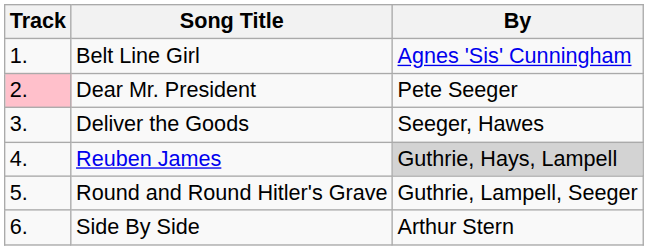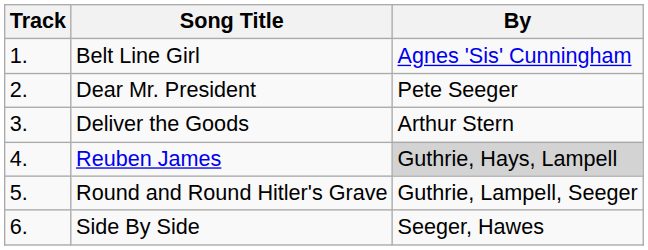 <table class="wikitable">
 <tr>
 <th>Track</th>
 <th>Song Title</th>
 <th>By</th>
 </tr>
 <tr>
 <td>1.</td>
 <td>Belt Line Girl</td>
 <td><a href='#'>Agnes 'Sis' Cunningham</a></td>
 </tr>
 <tr>
-<td style="background: pink;">2.</td>
+<td>2.</td>
 <td>Dear Mr. President</td>
 <td>Pete Seeger</td>
 </tr>
 <tr>
 <td>3.</td>
 <td>Deliver the Goods</td>
-<td>Seeger, Hawes</td>
+<td>Arthur Stern</td>
 </tr>
 <tr>
 <td>4.</td>
 <td><a href='#'>Reuben James</a></td>
 <td style="background: lightgrey;">Guthrie, Hays, Lampell</td>
 </tr>
 <tr>
 <td>5.</td>
 <td>Round and Round Hitler's Grave</td>
 <td>Guthrie, Lampell, Seeger</td>
 </tr>
 <tr>
 <td>6.</td>
 <td>Side By Side</td>
-<td>Arthur Stern</td>
+<td>Seeger, Hawes</td>
 </tr>
 </table>
